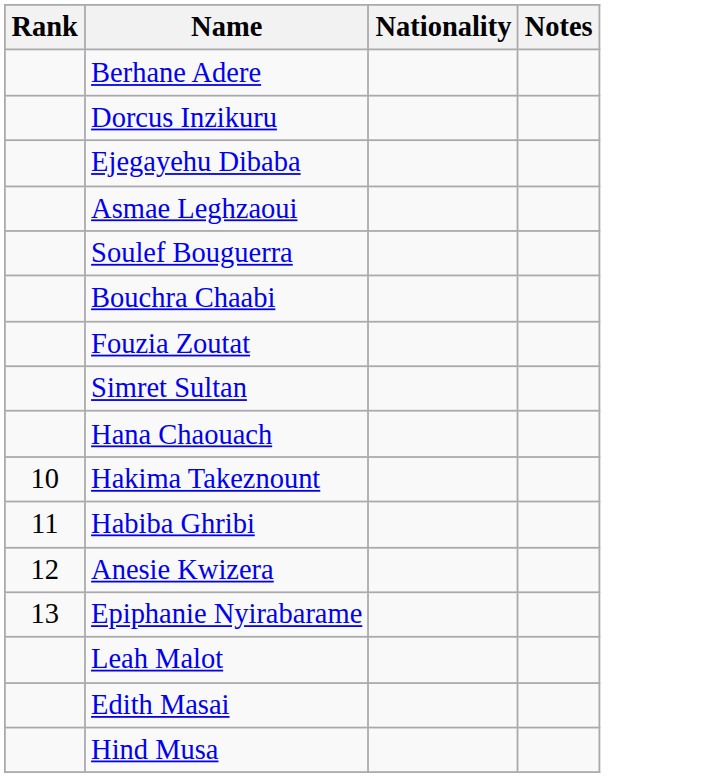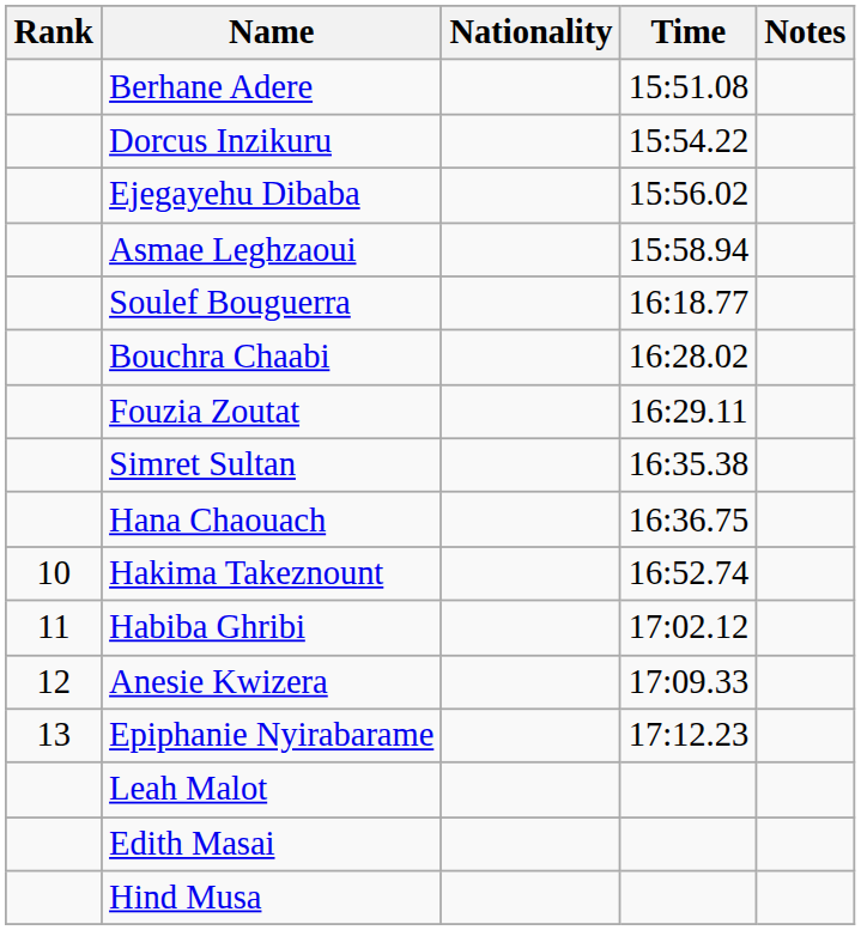 <table class="wikitable sortable" style="text-align:center">
 <tr>
 <th>Rank</th>
 <th>Name</th>
 <th>Nationality</th>
+<th>Time</th>
 <th>Notes</th>
 </tr>
 <tr>
 <td></td>
 <td align=left><a href='#'>Berhane Adere</a></td>
 <td align=left></td>
+<td>15:51.08</td>
 <td></td>
 </tr>
 <tr>
 <td></td>
 <td align=left><a href='#'>Dorcus Inzikuru</a></td>
 <td align=left></td>
+<td>15:54.22</td>
 <td></td>
 </tr>
 <tr>
 <td></td>
 <td align=left><a href='#'>Ejegayehu Dibaba</a></td>
 <td align=left></td>
+<td>15:56.02</td>
 <td></td>
 </tr>
 <tr>
 <td></td>
 <td align=left><a href='#'>Asmae Leghzaoui</a></td>
 <td align=left></td>
+<td>15:58.94</td>
 <td></td>
 </tr>
 <tr>
 <td></td>
 <td align=left><a href='#'>Soulef Bouguerra</a></td>
 <td align=left></td>
+<td>16:18.77</td>
 <td></td>
 </tr>
 <tr>
 <td></td>
 <td align=left><a href='#'>Bouchra Chaabi</a></td>
 <td align=left></td>
+<td>16:28.02</td>
 <td></td>
 </tr>
 <tr>
 <td></td>
 <td align=left><a href='#'>Fouzia Zoutat</a></td>
 <td align=left></td>
+<td>16:29.11</td>
 <td></td>
 </tr>
 <tr>
 <td></td>
 <td align=left><a href='#'>Simret Sultan</a></td>
 <td align=left></td>
+<td>16:35.38</td>
 <td></td>
 </tr>
 <tr>
 <td></td>
 <td align=left><a href='#'>Hana Chaouach</a></td>
 <td align=left></td>
+<td>16:36.75</td>
 <td></td>
 </tr>
 <tr>
 <td>10</td>
 <td align=left><a href='#'>Hakima Takeznount</a></td>
 <td align=left></td>
+<td>16:52.74</td>
 <td></td>
 </tr>
 <tr>
 <td>11</td>
 <td align=left><a href='#'>Habiba Ghribi</a></td>
 <td align=left></td>
+<td>17:02.12</td>
 <td></td>
 </tr>
 <tr>
 <td>12</td>
 <td align=left><a href='#'>Anesie Kwizera</a></td>
 <td align=left></td>
+<td>17:09.33</td>
 <td></td>
 </tr>
 <tr>
 <td>13</td>
 <td align=left><a href='#'>Epiphanie Nyirabarame</a></td>
 <td align=left></td>
+<td>17:12.23</td>
 <td></td>
 </tr>
 <tr>
 <td></td>
 <td align=left><a href='#'>Leah Malot</a></td>
 <td align=left></td>
 <td></td>
+<td></td>
 </tr>
 <tr>
 <td></td>
 <td align=left><a href='#'>Edith Masai</a></td>
 <td align=left></td>
+<td></td>
 <td></td>
 </tr>
 <tr>
 <td></td>
 <td align=left><a href='#'>Hind Musa</a></td>
 <td align=left></td>
 <td></td>
+<td></td>
 </tr>
 </table>
